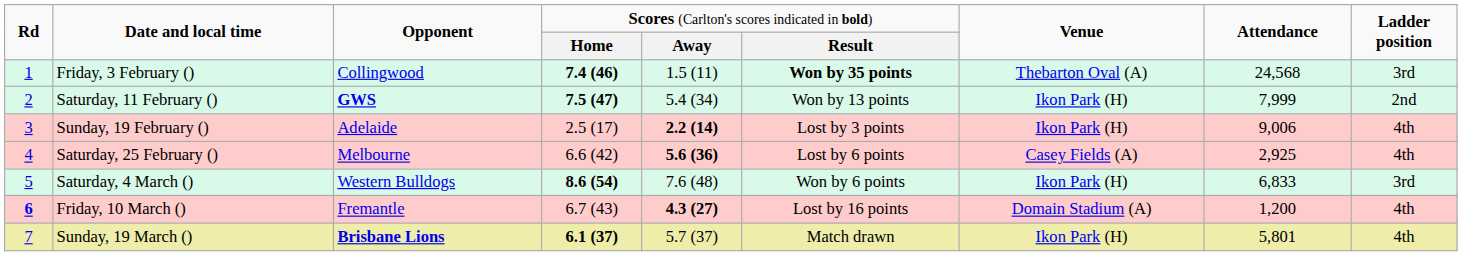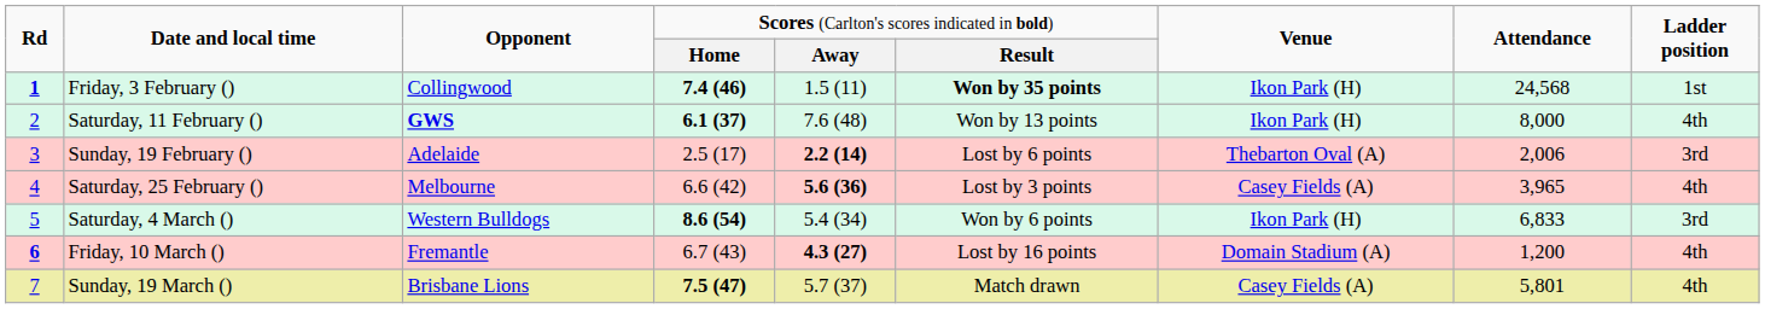 <table class="wikitable" style="font-size:90%; text-align:center; width: 100%; margin-left: auto; margin-right: auto;">
 <tr>
 <td rowspan=2><strong>Rd</strong></td>
 <td rowspan=2><strong>Date and local time</strong></td>
 <td rowspan=2><strong>Opponent</strong></td>
 <td colspan=3><strong>Scores</strong> <small>(Carlton's scores indicated in <strong>bold</strong>)</small></td>
 <td rowspan=2><strong>Venue</strong></td>
 <td rowspan=2><strong>Attendance</strong></td>
 <td rowspan=2><strong>Ladder<br>position</strong></td>
 </tr>
 <tr>
 <th>Home</th>
 <th>Away</th>
 <th>Result</th>
 </tr>
 <tr style="background:#d9f9e9;">
-<td><a href='#'>1</a></td>
+<td><strong><a href='#'>1</a></strong></td>
 <td align=left>Friday, 3 February ()</td>
 <td align=left><a href='#'>Collingwood</a></td>
 <td><strong>7.4 (46)</strong></td>
 <td>1.5 (11)</td>
 <td><strong>Won by 35 points</strong></td>
-<td><a href='#'>Thebarton Oval</a> (A)</td>
+<td><a href='#'>Ikon Park</a> (H)</td>
 <td>24,568</td>
-<td>3rd</td>
+<td>1st</td>
 </tr>
 <tr style="background:#d9f9e9;">
 <td><a href='#'>2</a></td>
 <td align=left>Saturday, 11 February ()</td>
 <td align=left><strong><a href='#'>GWS</a></strong></td>
-<td><strong>7.5 (47)</strong></td>
-<td>5.4 (34)</td>
+<td><strong>6.1 (37)</strong></td>
+<td>7.6 (48)</td>
 <td>Won by 13 points</td>
 <td><a href='#'>Ikon Park</a> (H)</td>
-<td>7,999</td>
-<td>2nd</td>
+<td>8,000</td>
+<td>4th</td>
 </tr>
 <tr style="background:#fcc;">
 <td><a href='#'>3</a></td>
 <td align=left>Sunday, 19 February ()</td>
 <td align=left><a href='#'>Adelaide</a></td>
 <td>2.5 (17)</td>
 <td><strong>2.2 (14)</strong></td>
-<td>Lost by 3 points</td>
-<td><a href='#'>Ikon Park</a> (H)</td>
-<td>9,006</td>
-<td>4th</td>
+<td>Lost by 6 points</td>
+<td><a href='#'>Thebarton Oval</a> (A)</td>
+<td>2,006</td>
+<td>3rd</td>
 </tr>
 <tr style="background:#fcc;">
 <td><a href='#'>4</a></td>
 <td align=left>Saturday, 25 February ()</td>
 <td align=left><a href='#'>Melbourne</a></td>
 <td>6.6 (42)</td>
 <td><strong>5.6 (36)</strong></td>
-<td>Lost by 6 points</td>
+<td>Lost by 3 points</td>
 <td><a href='#'>Casey Fields</a> (A)</td>
-<td>2,925</td>
+<td>3,965</td>
 <td>4th</td>
 </tr>
 <tr style="background:#d9f9e9;">
 <td><a href='#'>5</a></td>
 <td align=left>Saturday, 4 March ()</td>
 <td align=left><a href='#'>Western Bulldogs</a></td>
 <td><strong>8.6 (54)</strong></td>
-<td>7.6 (48)</td>
+<td>5.4 (34)</td>
 <td>Won by 6 points</td>
 <td><a href='#'>Ikon Park</a> (H)</td>
 <td>6,833</td>
 <td>3rd</td>
 </tr>
 <tr style="background:#fcc;">
 <td><strong><a href='#'>6</a></strong></td>
 <td align=left>Friday, 10 March ()</td>
 <td align=left><a href='#'>Fremantle</a></td>
 <td>6.7 (43)</td>
 <td><strong>4.3 (27)</strong></td>
 <td>Lost by 16 points</td>
 <td><a href='#'>Domain Stadium</a> (A)</td>
 <td>1,200</td>
 <td>4th</td>
 </tr>
 <tr style="background:#eeeeaa;">
 <td><a href='#'>7</a></td>
 <td align=left>Sunday, 19 March ()</td>
-<td align=left><strong><a href='#'>Brisbane Lions</a></strong></td>
-<td><strong>6.1 (37)</strong></td>
+<td align=left><a href='#'>Brisbane Lions</a></td>
+<td><strong>7.5 (47)</strong></td>
 <td>5.7 (37)</td>
 <td>Match drawn</td>
-<td><a href='#'>Ikon Park</a> (H)</td>
+<td><a href='#'>Casey Fields</a> (A)</td>
 <td>5,801</td>
 <td>4th</td>
 </tr>
 </table>
